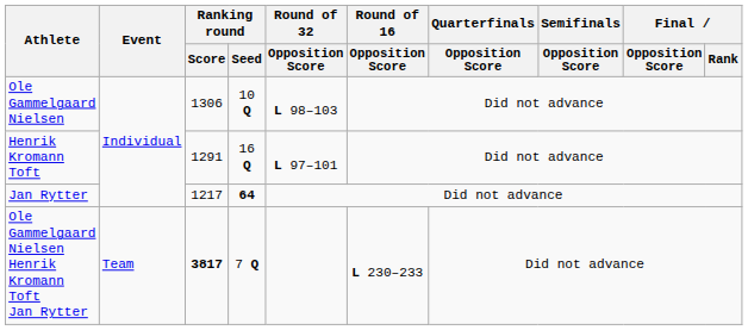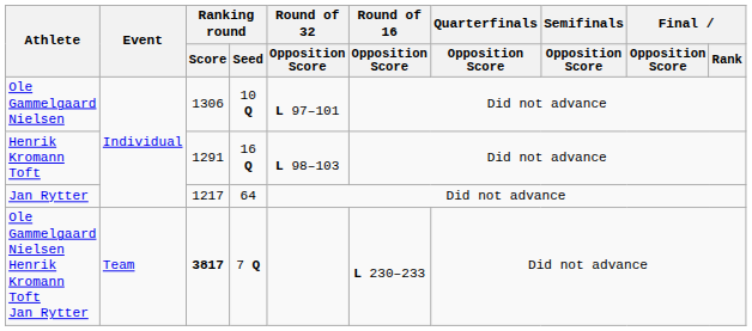 <table class="wikitable" style="font-size:90%; text-align:center">
 <tr>
 <th rowspan=2>Athlete</th>
 <th rowspan=2>Event</th>
 <th colspan="2">Ranking round</th>
 <th>Round of 32</th>
 <th>Round of 16</th>
 <th>Quarterfinals</th>
 <th>Semifinals</th>
 <th colspan="2">Final / </th>
 </tr>
 <tr style="font-size:95%">
 <th>Score</th>
 <th>Seed</th>
 <th>Opposition<br>Score</th>
 <th>Opposition<br>Score</th>
 <th>Opposition<br>Score</th>
 <th>Opposition<br>Score</th>
 <th>Opposition<br>Score</th>
 <th>Rank</th>
 </tr>
 <tr align=center>
 <td align=left><a href='#'>Ole Gammelgaard Nielsen</a></td>
 <td align=left rowspan=3><a href='#'>Individual</a></td>
 <td>1306</td>
 <td>10 <strong>Q</strong></td>
-<td><br><strong>L</strong> 98–103</td>
+<td><br><strong>L</strong> 97–101</td>
 <td colspan=5>Did not advance</td>
 </tr>
 <tr align=center>
 <td align=left><a href='#'>Henrik Kromann Toft</a></td>
 <td>1291</td>
 <td>16 <strong>Q</strong></td>
-<td><br><strong>L</strong> 97–101</td>
+<td><br><strong>L</strong> 98–103</td>
 <td colspan=5>Did not advance</td>
 </tr>
 <tr align=center>
 <td align=left><a href='#'>Jan Rytter</a></td>
 <td>1217</td>
-<td><strong>64</strong></td>
+<td>64</td>
 <td colspan=6>Did not advance</td>
 </tr>
 <tr align=center>
 <td align=left><a href='#'>Ole Gammelgaard Nielsen</a><br><a href='#'>Henrik Kromann Toft</a><br><a href='#'>Jan Rytter</a></td>
 <td align=left><a href='#'>Team</a></td>
 <td><strong>3817</strong></td>
 <td>7 <strong>Q</strong></td>
 <td></td>
 <td><br><strong>L</strong> 230–233</td>
 <td colspan=4>Did not advance</td>
 </tr>
 </table>
